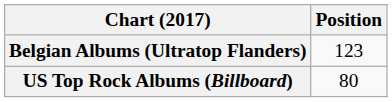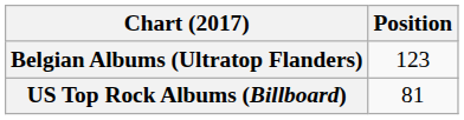 <table class="wikitable sortable plainrowheaders" style="text-align:center">
 <tr>
 <th scope="col">Chart (2017)</th>
 <th scope="col">Position</th>
 </tr>
 <tr>
 <th scope="row">Belgian Albums (Ultratop Flanders)</th>
 <td>123</td>
 </tr>
 <tr>
 <th scope="row">US Top Rock Albums (<em>Billboard</em>)</th>
-<td>80</td>
+<td>81</td>
 </tr>
 </table>
